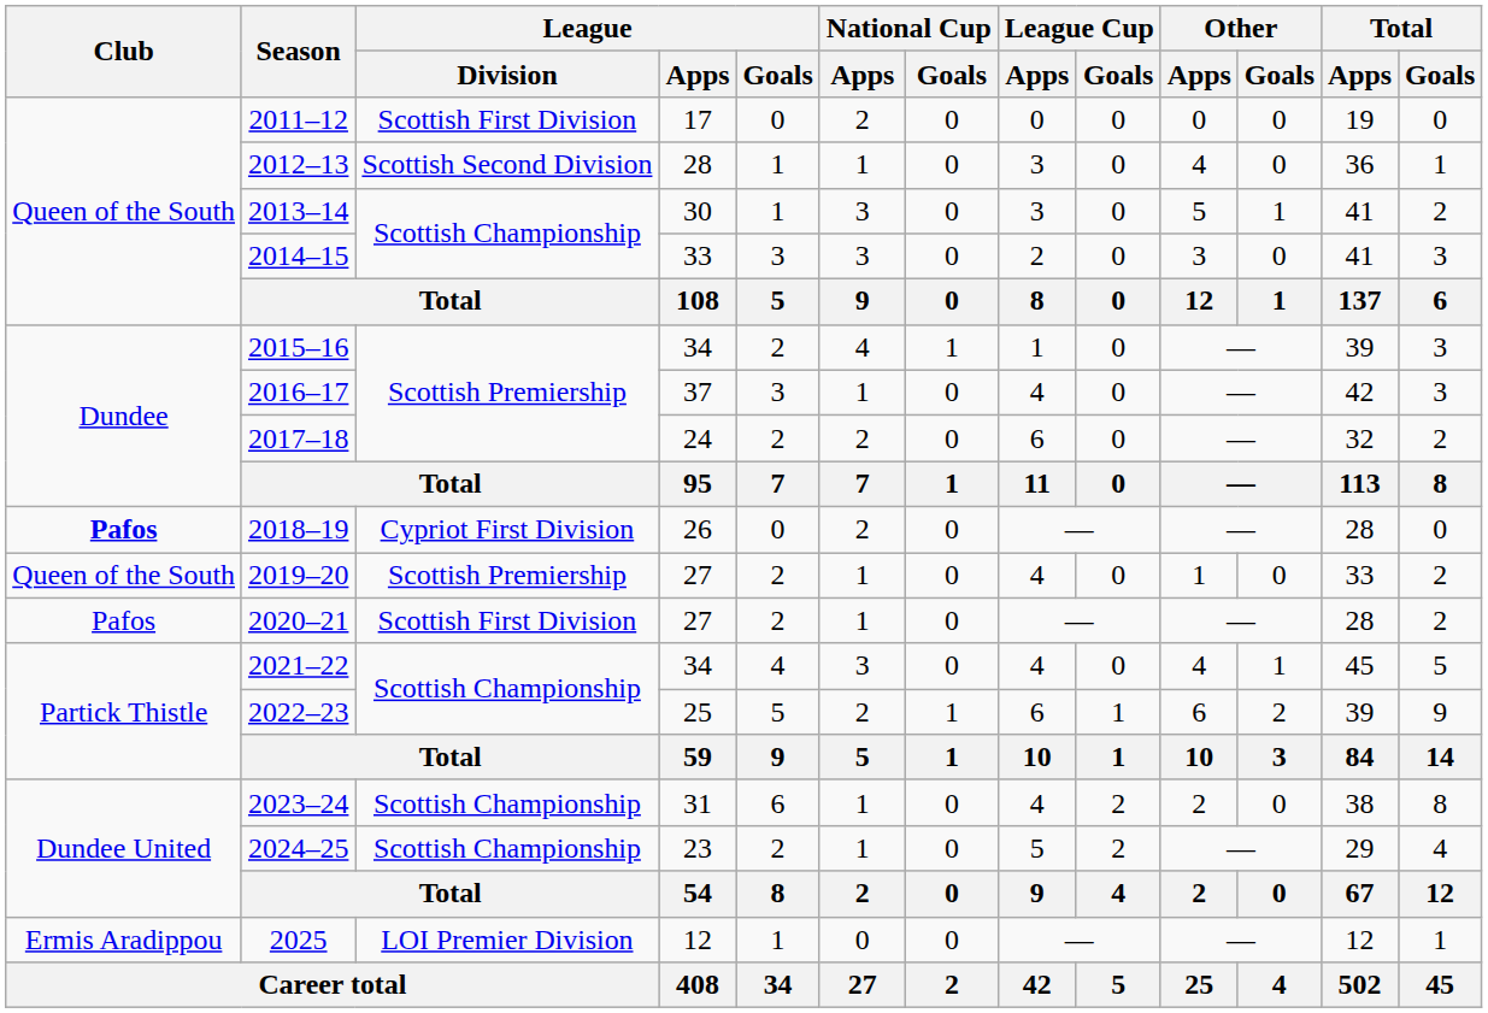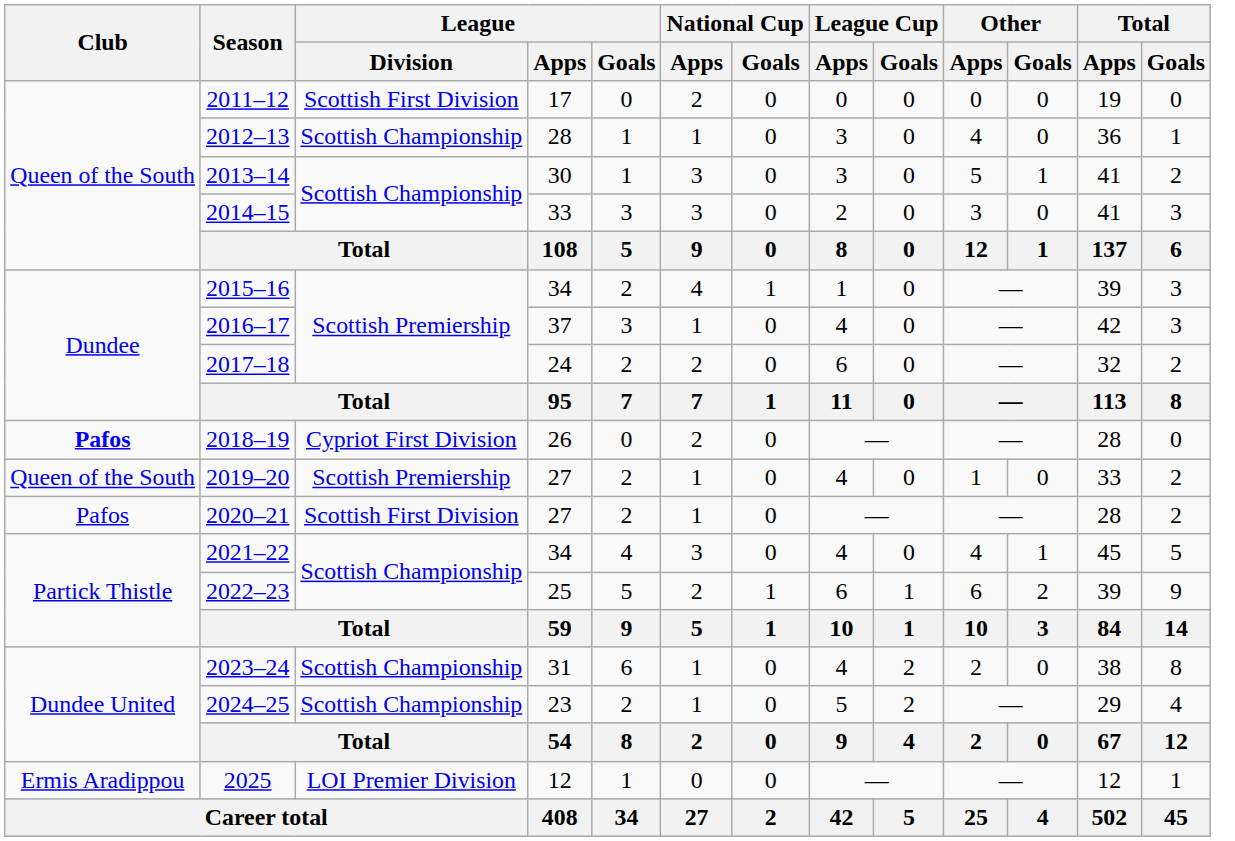 <table class="wikitable" style="text-align:center">
 <tr>
 <th rowspan="2">Club</th>
 <th rowspan="2">Season</th>
 <th colspan="3">League</th>
 <th colspan="2">National Cup</th>
 <th colspan="2">League Cup</th>
 <th colspan="2">Other</th>
 <th colspan="2">Total</th>
 </tr>
 <tr>
 <th>Division</th>
 <th>Apps</th>
 <th>Goals</th>
 <th>Apps</th>
 <th>Goals</th>
 <th>Apps</th>
 <th>Goals</th>
 <th>Apps</th>
 <th>Goals</th>
 <th>Apps</th>
 <th>Goals</th>
 </tr>
 <tr>
 <td rowspan="5"><a href='#'>Queen of the South</a></td>
 <td><a href='#'>2011–12</a></td>
 <td><a href='#'>Scottish First Division</a></td>
 <td>17</td>
 <td>0</td>
 <td>2</td>
 <td>0</td>
 <td>0</td>
 <td>0</td>
 <td>0</td>
 <td>0</td>
 <td>19</td>
 <td>0</td>
 </tr>
 <tr>
 <td><a href='#'>2012–13</a></td>
-<td><a href='#'>Scottish Second Division</a></td>
+<td><a href='#'>Scottish Championship</a></td>
 <td>28</td>
 <td>1</td>
 <td>1</td>
 <td>0</td>
 <td>3</td>
 <td>0</td>
 <td>4</td>
 <td>0</td>
 <td>36</td>
 <td>1</td>
 </tr>
 <tr>
 <td><a href='#'>2013–14</a></td>
 <td rowspan="2"><a href='#'>Scottish Championship</a></td>
 <td>30</td>
 <td>1</td>
 <td>3</td>
 <td>0</td>
 <td>3</td>
 <td>0</td>
 <td>5</td>
 <td>1</td>
 <td>41</td>
 <td>2</td>
 </tr>
 <tr>
 <td><a href='#'>2014–15</a></td>
 <td>33</td>
 <td>3</td>
 <td>3</td>
 <td>0</td>
 <td>2</td>
 <td>0</td>
 <td>3</td>
 <td>0</td>
 <td>41</td>
 <td>3</td>
 </tr>
 <tr>
 <th colspan="2">Total</th>
 <th>108</th>
 <th>5</th>
 <th>9</th>
 <th>0</th>
 <th>8</th>
 <th>0</th>
 <th>12</th>
 <th>1</th>
 <th>137</th>
 <th>6</th>
 </tr>
 <tr>
 <td rowspan="4"><a href='#'>Dundee</a></td>
 <td><a href='#'>2015–16</a></td>
 <td rowspan="3"><a href='#'>Scottish Premiership</a></td>
 <td>34</td>
 <td>2</td>
 <td>4</td>
 <td>1</td>
 <td>1</td>
 <td>0</td>
 <td colspan="2">—</td>
 <td>39</td>
 <td>3</td>
 </tr>
 <tr>
 <td><a href='#'>2016–17</a></td>
 <td>37</td>
 <td>3</td>
 <td>1</td>
 <td>0</td>
 <td>4</td>
 <td>0</td>
 <td colspan="2">—</td>
 <td>42</td>
 <td>3</td>
 </tr>
 <tr>
 <td><a href='#'>2017–18</a></td>
 <td>24</td>
 <td>2</td>
 <td>2</td>
 <td>0</td>
 <td>6</td>
 <td>0</td>
 <td colspan="2">—</td>
 <td>32</td>
 <td>2</td>
 </tr>
 <tr>
 <th colspan="2">Total</th>
 <th>95</th>
 <th>7</th>
 <th>7</th>
 <th>1</th>
 <th>11</th>
 <th>0</th>
 <th colspan="2">—</th>
 <th>113</th>
 <th>8</th>
 </tr>
 <tr>
 <td><strong><a href='#'>Pafos</a></strong></td>
 <td><a href='#'>2018–19</a></td>
 <td><a href='#'>Cypriot First Division</a></td>
 <td>26</td>
 <td>0</td>
 <td>2</td>
 <td>0</td>
 <td colspan="2">—</td>
 <td colspan="2">—</td>
 <td>28</td>
 <td>0</td>
 </tr>
 <tr>
 <td><a href='#'>Queen of the South</a></td>
 <td><a href='#'>2019–20</a></td>
 <td><a href='#'>Scottish Premiership</a></td>
 <td>27</td>
 <td>2</td>
 <td>1</td>
 <td>0</td>
 <td>4</td>
 <td>0</td>
 <td>1</td>
 <td>0</td>
 <td>33</td>
 <td>2</td>
 </tr>
 <tr>
 <td><a href='#'>Pafos</a></td>
 <td><a href='#'>2020–21</a></td>
 <td><a href='#'>Scottish First Division</a></td>
 <td>27</td>
 <td>2</td>
 <td>1</td>
 <td>0</td>
 <td colspan="2">—</td>
 <td colspan="2">—</td>
 <td>28</td>
 <td>2</td>
 </tr>
 <tr>
 <td rowspan="3"><a href='#'>Partick Thistle</a></td>
 <td><a href='#'>2021–22</a></td>
 <td rowspan="2"><a href='#'>Scottish Championship</a></td>
 <td>34</td>
 <td>4</td>
 <td>3</td>
 <td>0</td>
 <td>4</td>
 <td>0</td>
 <td>4</td>
 <td>1</td>
 <td>45</td>
 <td>5</td>
 </tr>
 <tr>
 <td><a href='#'>2022–23</a></td>
 <td>25</td>
 <td>5</td>
 <td>2</td>
 <td>1</td>
 <td>6</td>
 <td>1</td>
 <td>6</td>
 <td>2</td>
 <td>39</td>
 <td>9</td>
 </tr>
 <tr>
 <th colspan="2">Total</th>
 <th>59</th>
 <th>9</th>
 <th>5</th>
 <th>1</th>
 <th>10</th>
 <th>1</th>
 <th>10</th>
 <th>3</th>
 <th>84</th>
 <th>14</th>
 </tr>
 <tr>
 <td rowspan="3"><a href='#'>Dundee United</a></td>
 <td><a href='#'>2023–24</a></td>
 <td><a href='#'>Scottish Championship</a></td>
 <td>31</td>
 <td>6</td>
 <td>1</td>
 <td>0</td>
 <td>4</td>
 <td>2</td>
 <td>2</td>
 <td>0</td>
 <td>38</td>
 <td>8</td>
 </tr>
 <tr>
 <td><a href='#'>2024–25</a></td>
 <td><a href='#'>Scottish Championship</a></td>
 <td>23</td>
 <td>2</td>
 <td>1</td>
 <td>0</td>
 <td>5</td>
 <td>2</td>
 <td colspan="2">—</td>
 <td>29</td>
 <td>4</td>
 </tr>
 <tr>
 <th colspan="2">Total</th>
 <th>54</th>
 <th>8</th>
 <th>2</th>
 <th>0</th>
 <th>9</th>
 <th>4</th>
 <th>2</th>
 <th>0</th>
 <th>67</th>
 <th>12</th>
 </tr>
 <tr>
 <td><a href='#'>Ermis Aradippou</a></td>
 <td><a href='#'>2025</a></td>
 <td><a href='#'>LOI Premier Division</a></td>
 <td>12</td>
 <td>1</td>
 <td>0</td>
 <td>0</td>
 <td colspan="2">—</td>
 <td colspan="2">—</td>
 <td>12</td>
 <td>1</td>
 </tr>
 <tr>
 <th colspan="3">Career total</th>
 <th>408</th>
 <th>34</th>
 <th>27</th>
 <th>2</th>
 <th>42</th>
 <th>5</th>
 <th>25</th>
 <th>4</th>
 <th>502</th>
 <th>45</th>
 </tr>
 </table>
